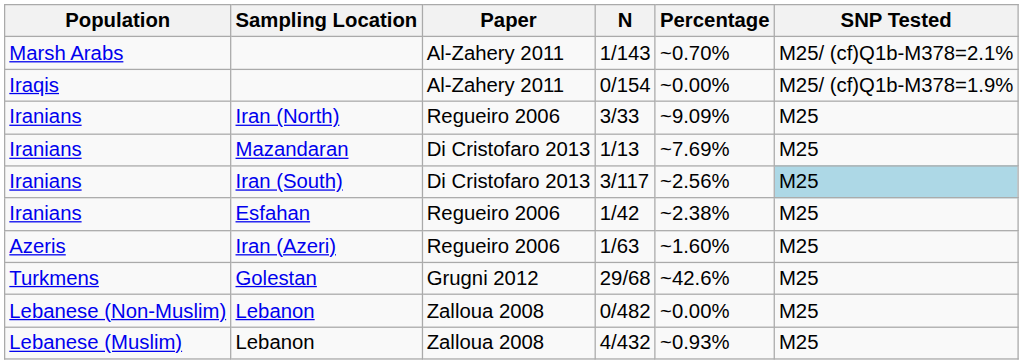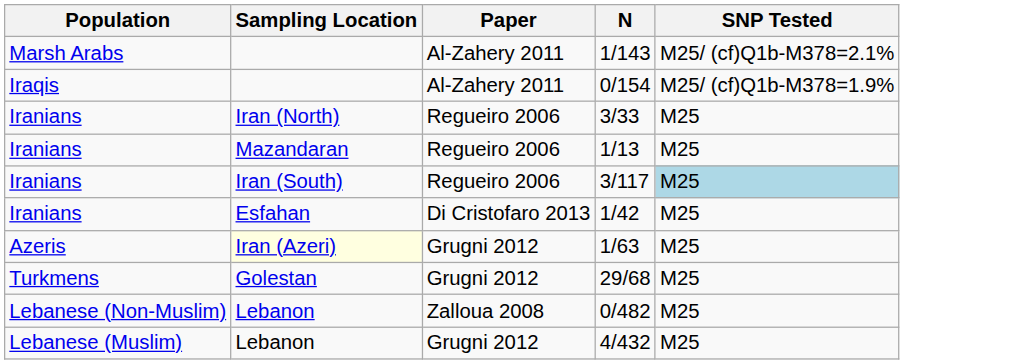 <table class="wikitable">
 <tr>
 <th>Population</th>
 <th>Sampling Location</th>
 <th>Paper</th>
 <th>N</th>
-<th>Percentage</th>
 <th>SNP Tested</th>
 </tr>
 <tr>
 <td><a href='#'>Marsh Arabs</a></td>
 <td></td>
 <td>Al-Zahery 2011</td>
 <td>1/143</td>
-<td>~0.70%</td>
 <td>M25/ (cf)Q1b-M378=2.1%</td>
 </tr>
 <tr>
 <td><a href='#'>Iraqis</a></td>
 <td></td>
 <td>Al-Zahery 2011</td>
 <td>0/154</td>
-<td>~0.00%</td>
 <td>M25/ (cf)Q1b-M378=1.9%</td>
 </tr>
 <tr>
 <td><a href='#'>Iranians</a></td>
 <td><a href='#'>Iran (North)</a></td>
 <td>Regueiro 2006</td>
 <td>3/33</td>
-<td>~9.09%</td>
 <td>M25</td>
 </tr>
 <tr>
 <td><a href='#'>Iranians</a></td>
 <td><a href='#'>Mazandaran</a></td>
-<td>Di Cristofaro 2013</td>
+<td>Regueiro 2006</td>
 <td>1/13</td>
-<td>~7.69%</td>
 <td>M25</td>
 </tr>
 <tr>
 <td><a href='#'>Iranians</a></td>
 <td><a href='#'>Iran (South)</a></td>
-<td>Di Cristofaro 2013</td>
+<td>Regueiro 2006</td>
 <td>3/117</td>
-<td>~2.56%</td>
 <td style="background: lightblue;">M25</td>
 </tr>
 <tr>
 <td><a href='#'>Iranians</a></td>
 <td><a href='#'>Esfahan</a></td>
-<td>Regueiro 2006</td>
+<td>Di Cristofaro 2013</td>
 <td>1/42</td>
-<td>~2.38%</td>
 <td>M25</td>
 </tr>
 <tr>
 <td><a href='#'>Azeris</a></td>
-<td><a href='#'>Iran (Azeri)</a></td>
-<td>Regueiro 2006</td>
+<td style="background: lightyellow;"><a href='#'>Iran (Azeri)</a></td>
+<td>Grugni 2012</td>
 <td>1/63</td>
-<td>~1.60%</td>
 <td>M25</td>
 </tr>
 <tr>
 <td><a href='#'>Turkmens</a></td>
 <td><a href='#'>Golestan</a></td>
 <td>Grugni 2012</td>
 <td>29/68</td>
-<td>~42.6%</td>
 <td>M25</td>
 </tr>
 <tr>
 <td><a href='#'>Lebanese (Non-Muslim)</a></td>
 <td><a href='#'>Lebanon</a></td>
 <td>Zalloua 2008</td>
 <td>0/482</td>
-<td>~0.00%</td>
 <td>M25</td>
 </tr>
 <tr>
 <td><a href='#'>Lebanese (Muslim)</a></td>
 <td>Lebanon</td>
-<td>Zalloua 2008</td>
+<td>Grugni 2012</td>
 <td>4/432</td>
-<td>~0.93%</td>
 <td>M25</td>
 </tr>
 </table>
